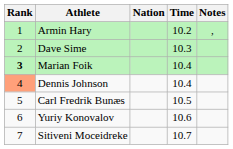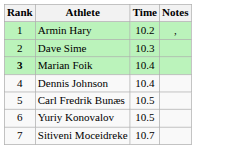 <table class="wikitable sortable" style="text-align:center">
 <tr>
 <th>Rank</th>
 <th>Athlete</th>
-<th>Nation</th>
 <th>Time</th>
 <th>Notes</th>
 </tr>
 <tr bgcolor=bbf3bb>
 <td>1</td>
 <td align=left>Armin Hary</td>
-<td align=left></td>
 <td>10.2</td>
 <td>, </td>
 </tr>
 <tr bgcolor=bbf3bb>
 <td>2</td>
 <td align=left>Dave Sime</td>
-<td align=left></td>
 <td>10.3</td>
 <td></td>
 </tr>
 <tr bgcolor=bbf3bb>
 <td><strong>3</strong></td>
 <td align=left>Marian Foik</td>
-<td align=left></td>
 <td>10.4</td>
 <td></td>
 </tr>
 <tr>
-<td style="background: lightsalmon;">4</td>
+<td>4</td>
 <td align=left>Dennis Johnson</td>
-<td align=left></td>
 <td>10.4</td>
 <td></td>
 </tr>
 <tr>
 <td>5</td>
 <td align=left>Carl Fredrik Bunæs</td>
-<td align=left></td>
 <td>10.5</td>
 <td></td>
 </tr>
 <tr>
 <td>6</td>
 <td align=left>Yuriy Konovalov</td>
-<td align=left></td>
-<td>10.6</td>
+<td>10.5</td>
 <td></td>
 </tr>
 <tr>
 <td>7</td>
 <td align=left>Sitiveni Moceidreke</td>
-<td align=left></td>
 <td>10.7</td>
 <td></td>
 </tr>
 </table>
